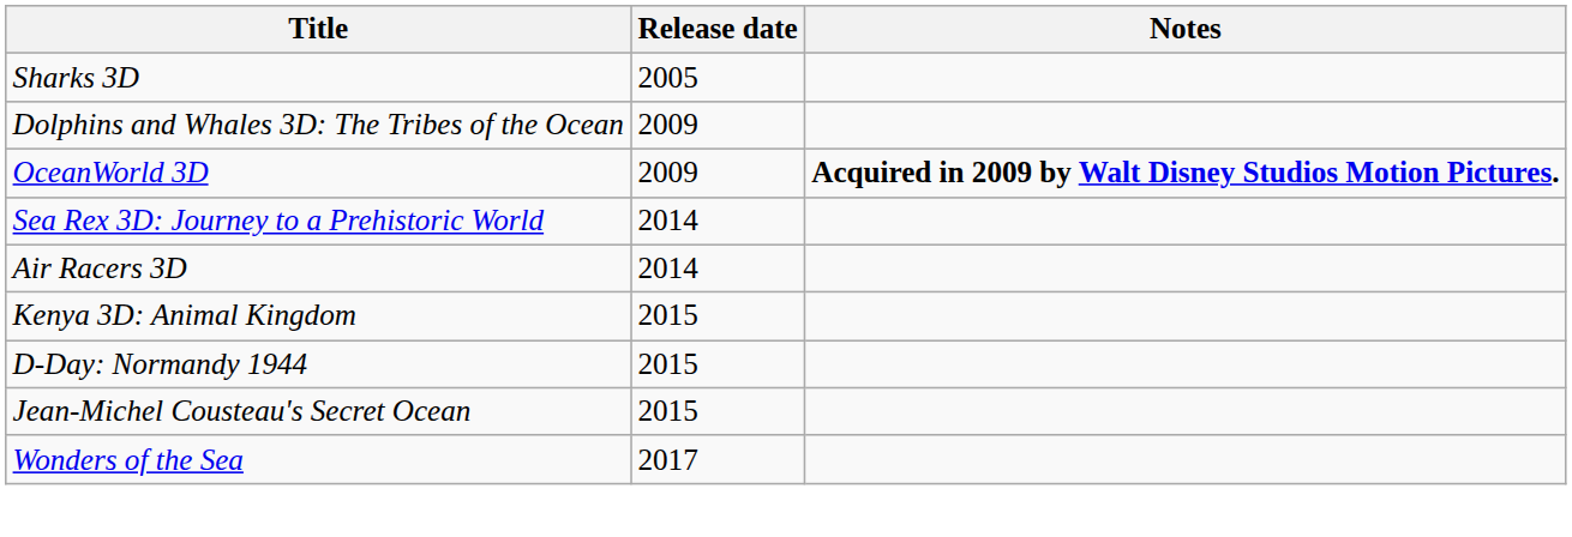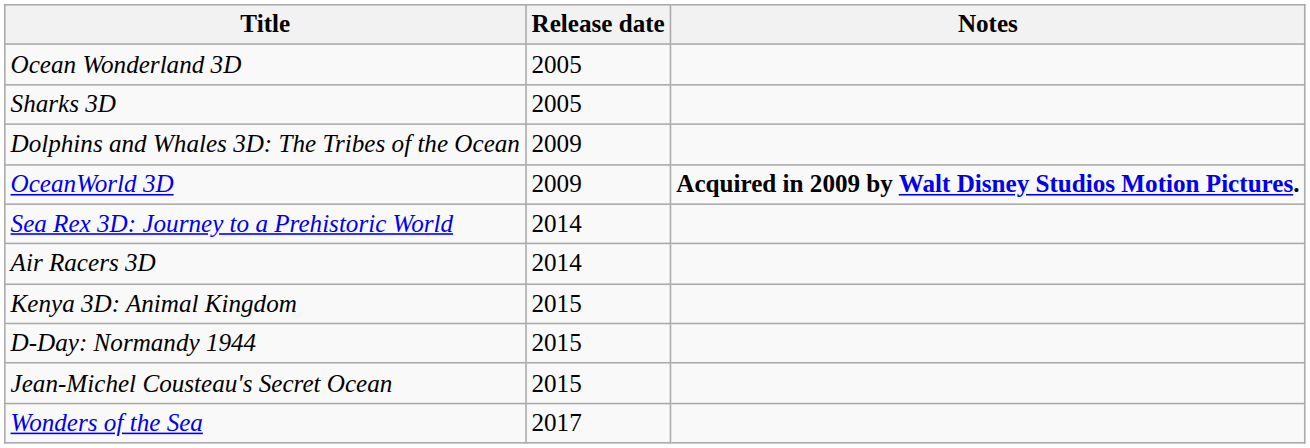 <table class="wikitable sortable">
 <tr>
 <th>Title</th>
 <th>Release date</th>
 <th>Notes</th>
+</tr>
+<tr>
+<td><em>Ocean Wonderland 3D</em></td>
+<td>2005</td>
+<td></td>
 </tr>
 <tr>
 <td><em>Sharks 3D</em></td>
 <td>2005</td>
 <td></td>
 </tr>
 <tr>
 <td><em>Dolphins and Whales 3D: The Tribes of the Ocean</em></td>
 <td>2009</td>
 <td></td>
 </tr>
 <tr>
 <td><em><a href='#'>OceanWorld 3D</a></em></td>
 <td>2009</td>
 <td><strong>Acquired in 2009 by <a href='#'>Walt Disney Studios Motion Pictures</a>.</strong></td>
 </tr>
 <tr>
 <td><em><a href='#'>Sea Rex 3D: Journey to a Prehistoric World</a></em></td>
 <td>2014</td>
 <td></td>
 </tr>
 <tr>
 <td><em>Air Racers 3D</em></td>
 <td>2014</td>
 <td></td>
 </tr>
 <tr>
 <td><em>Kenya 3D: Animal Kingdom</em></td>
 <td>2015</td>
 <td></td>
 </tr>
 <tr>
 <td><em>D-Day: Normandy 1944</em></td>
 <td>2015</td>
 <td></td>
 </tr>
 <tr>
 <td><em>Jean-Michel Cousteau's Secret Ocean</em></td>
 <td>2015</td>
 <td></td>
 </tr>
 <tr>
 <td><em><a href='#'>Wonders of the Sea</a></em></td>
 <td>2017</td>
 <td></td>
 </tr>
 </table>
